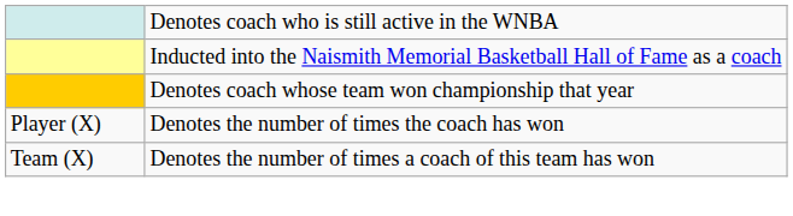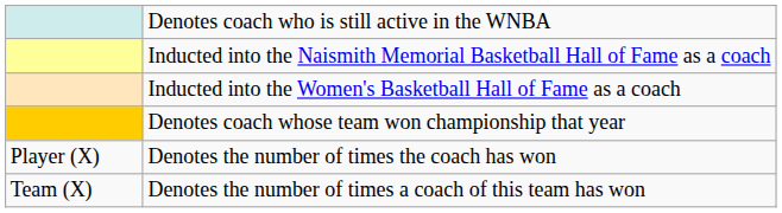 <table class="wikitable">
 <tr>
 <td style="background-color:#CFECEC; border:1px solid #aaaaaa; width:6em"></td>
 <td>Denotes coach who is still active in the WNBA</td>
 </tr>
 <tr>
 <td style="background-color:#FFFF99; border:1px solid #aaaaaa; width:6em"></td>
 <td>Inducted into the <a href='#'>Naismith Memorial Basketball Hall of Fame</a> as a <a href='#'>coach</a></td>
+</tr>
+<tr>
+<td style="background-color:#FFE6BD; border:1px solid #aaaaaa; width:6em"></td>
+<td>Inducted into the <a href='#'>Women's Basketball Hall of Fame</a> as a coach</td>
 </tr>
 <tr>
 <td style="background-color:#FFCC00; border:1px solid #aaaaaa; width:6em"></td>
 <td>Denotes coach whose team won championship that year</td>
 </tr>
 <tr>
 <td>Player (X)</td>
 <td>Denotes the number of times the coach has won</td>
 </tr>
 <tr>
 <td>Team (X)</td>
 <td>Denotes the number of times a coach of this team has won</td>
 </tr>
 </table>
